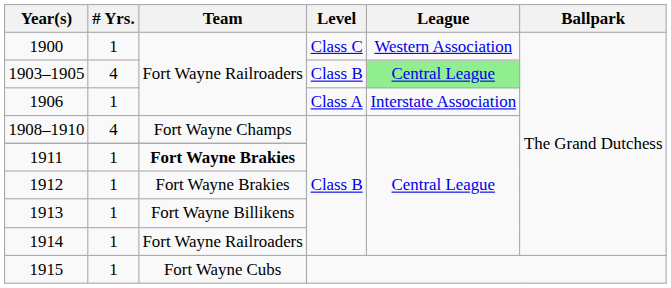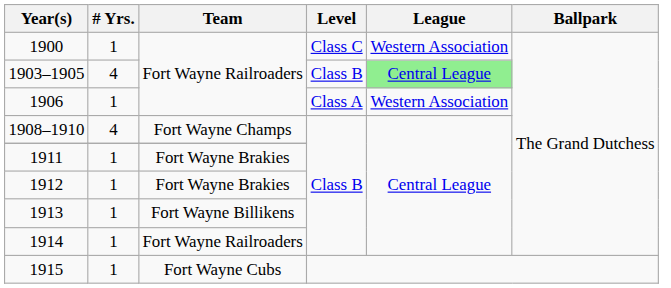 <table class="wikitable" style="text-align:center; font-size: 95%;">
 <tr>
 <th>Year(s)</th>
 <th># Yrs.</th>
 <th>Team</th>
 <th>Level</th>
 <th>League</th>
 <th>Ballpark</th>
 </tr>
 <tr>
 <td>1900</td>
 <td>1</td>
 <td rowspan=3>Fort Wayne Railroaders</td>
 <td><a href='#'>Class C</a></td>
 <td><a href='#'>Western Association</a></td>
 <td rowspan=9>The Grand Dutchess</td>
 </tr>
 <tr>
 <td>1903–1905</td>
 <td>4</td>
 <td><a href='#'>Class B</a></td>
 <td style="background: lightgreen;"><a href='#'>Central League</a></td>
 </tr>
 <tr>
 <td>1906</td>
 <td>1</td>
 <td><a href='#'>Class A</a></td>
-<td><a href='#'>Interstate Association</a></td>
+<td><a href='#'>Western Association</a></td>
 </tr>
 <tr>
 <td>1908–1910</td>
 <td>4</td>
 <td>Fort Wayne Champs</td>
 <td rowspan=6><a href='#'>Class B</a></td>
 <td rowspan=6><a href='#'>Central League</a></td>
 </tr>
 <tr>
 </tr>
 <tr>
 <td>1911</td>
 <td>1</td>
-<td><strong>Fort Wayne Brakies</strong></td>
+<td>Fort Wayne Brakies</td>
 </tr>
 <tr>
 <td>1912</td>
 <td>1</td>
 <td>Fort Wayne Brakies</td>
 </tr>
 <tr>
 <td>1913</td>
 <td>1</td>
 <td>Fort Wayne Billikens</td>
 </tr>
 <tr>
 <td>1914</td>
 <td>1</td>
 <td>Fort Wayne Railroaders</td>
 </tr>
 <tr>
 <td>1915</td>
 <td>1</td>
 <td>Fort Wayne Cubs</td>
 </tr>
 </table>
